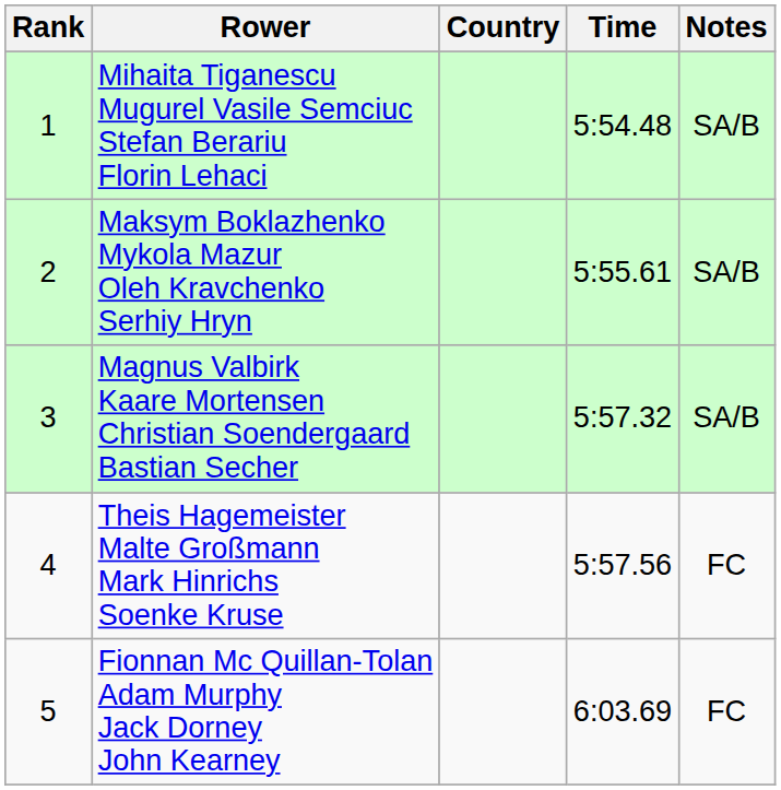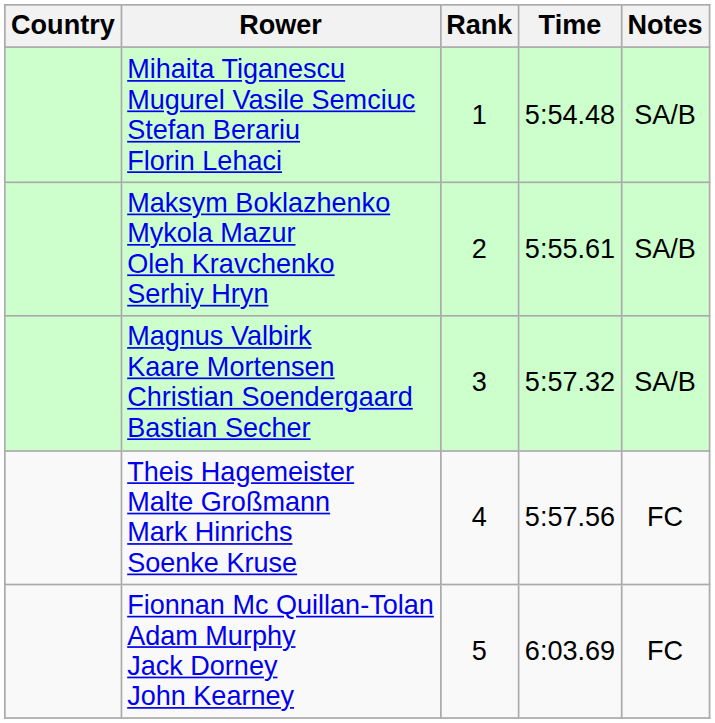 <table class="wikitable" style="text-align:center">
 <tr>
+<th>Country</th>
+<th>Rower</th>
 <th>Rank</th>
-<th>Rower</th>
-<th>Country</th>
 <th>Time</th>
 <th>Notes</th>
 </tr>
 <tr bgcolor=ccffcc>
+<td align="left"></td>
+<td align="left"><a href='#'>Mihaita Tiganescu</a><br><a href='#'>Mugurel Vasile Semciuc</a><br><a href='#'>Stefan Berariu</a><br><a href='#'>Florin Lehaci</a></td>
 <td>1</td>
-<td align="left"><a href='#'>Mihaita Tiganescu</a><br><a href='#'>Mugurel Vasile Semciuc</a><br><a href='#'>Stefan Berariu</a><br><a href='#'>Florin Lehaci</a></td>
-<td align="left"></td>
 <td>5:54.48</td>
 <td>SA/B</td>
 </tr>
 <tr bgcolor=ccffcc>
+<td align="left"></td>
+<td align="left"><a href='#'>Maksym Boklazhenko</a><br><a href='#'>Mykola Mazur</a><br><a href='#'>Oleh Kravchenko</a><br><a href='#'>Serhiy Hryn</a></td>
 <td>2</td>
-<td align="left"><a href='#'>Maksym Boklazhenko</a><br><a href='#'>Mykola Mazur</a><br><a href='#'>Oleh Kravchenko</a><br><a href='#'>Serhiy Hryn</a></td>
-<td align="left"></td>
 <td>5:55.61</td>
 <td>SA/B</td>
 </tr>
 <tr bgcolor=ccffcc>
+<td align="left"></td>
+<td align="left"><a href='#'>Magnus Valbirk</a><br><a href='#'>Kaare Mortensen</a><br><a href='#'>Christian Soendergaard</a><br><a href='#'>Bastian Secher</a></td>
 <td>3</td>
-<td align="left"><a href='#'>Magnus Valbirk</a><br><a href='#'>Kaare Mortensen</a><br><a href='#'>Christian Soendergaard</a><br><a href='#'>Bastian Secher</a></td>
-<td align="left"></td>
 <td>5:57.32</td>
 <td>SA/B</td>
 </tr>
 <tr>
+<td align="left"></td>
+<td align="left"><a href='#'>Theis Hagemeister</a><br><a href='#'>Malte Großmann</a><br><a href='#'>Mark Hinrichs</a><br><a href='#'>Soenke Kruse</a></td>
 <td>4</td>
-<td align="left"><a href='#'>Theis Hagemeister</a><br><a href='#'>Malte Großmann</a><br><a href='#'>Mark Hinrichs</a><br><a href='#'>Soenke Kruse</a></td>
-<td align="left"></td>
 <td>5:57.56</td>
 <td>FC</td>
 </tr>
 <tr>
+<td align="left"></td>
+<td align="left"><a href='#'>Fionnan Mc Quillan-Tolan</a><br><a href='#'>Adam Murphy</a><br><a href='#'>Jack Dorney</a><br><a href='#'>John Kearney</a></td>
 <td>5</td>
-<td align="left"><a href='#'>Fionnan Mc Quillan-Tolan</a><br><a href='#'>Adam Murphy</a><br><a href='#'>Jack Dorney</a><br><a href='#'>John Kearney</a></td>
-<td align="left"></td>
 <td>6:03.69</td>
 <td>FC</td>
 </tr>
 </table>
